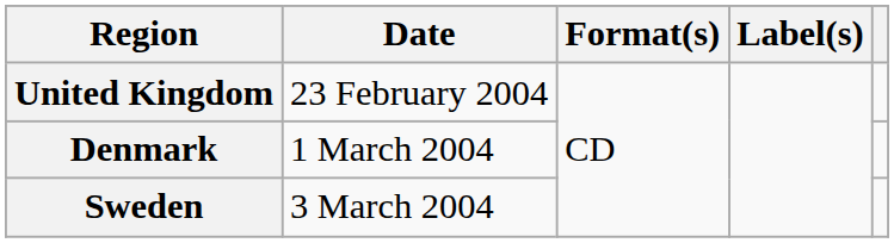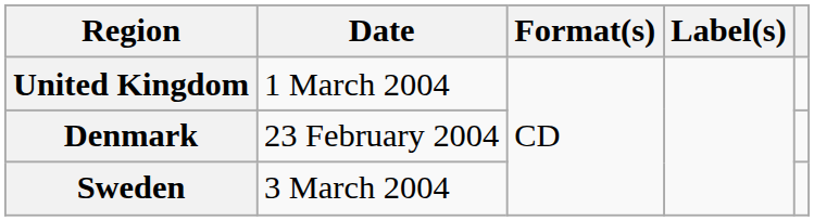 <table class="wikitable plainrowheaders">
 <tr>
 <th scope="col">Region</th>
 <th scope="col">Date</th>
 <th scope="col">Format(s)</th>
 <th scope="col">Label(s)</th>
 <th scope="col"></th>
 </tr>
 <tr>
 <th scope="row">United Kingdom</th>
-<td>23 February 2004</td>
+<td>1 March 2004</td>
 <td rowspan="3">CD</td>
 <td rowspan="3"></td>
 <td></td>
 </tr>
 <tr>
 <th scope="row">Denmark</th>
-<td>1 March 2004</td>
+<td>23 February 2004</td>
 <td></td>
 </tr>
 <tr>
 <th scope="row">Sweden</th>
 <td>3 March 2004</td>
 <td></td>
 </tr>
 </table>
